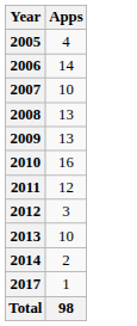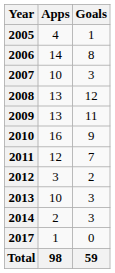 <table class="wikitable sortable plainrowheaders" style="text-align:center">
 <tr>
 <th scope="col">Year</th>
 <th scope="col">Apps</th>
+<th scope="col">Goals</th>
 </tr>
 <tr>
 <th scope=row>2005</th>
 <td>4</td>
+<td>1</td>
 </tr>
 <tr>
 <th scope=row>2006</th>
 <td>14</td>
+<td>8</td>
 </tr>
 <tr>
 <th scope=row>2007</th>
 <td>10</td>
+<td>3</td>
 </tr>
 <tr>
 <th scope=row>2008</th>
 <td>13</td>
+<td>12</td>
 </tr>
 <tr>
 <th scope=row>2009</th>
 <td>13</td>
+<td>11</td>
 </tr>
 <tr>
 <th scope=row>2010</th>
 <td>16</td>
+<td>9</td>
 </tr>
 <tr>
 <th scope=row>2011</th>
 <td>12</td>
+<td>7</td>
 </tr>
 <tr>
 <th scope=row>2012</th>
 <td>3</td>
+<td>2</td>
 </tr>
 <tr>
 <th scope=row>2013</th>
 <td>10</td>
+<td>3</td>
 </tr>
 <tr>
 <th scope=row>2014</th>
 <td>2</td>
+<td>3</td>
 </tr>
 <tr>
 <th scope=row>2017</th>
 <td>1</td>
+<td>0</td>
 </tr>
 <tr class="sortbottom">
 <th scope=row><strong>Total</strong></th>
 <th>98</th>
+<th>59</th>
 </tr>
 </table>
